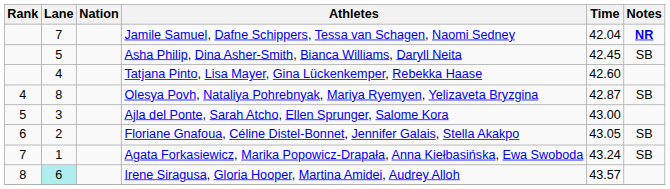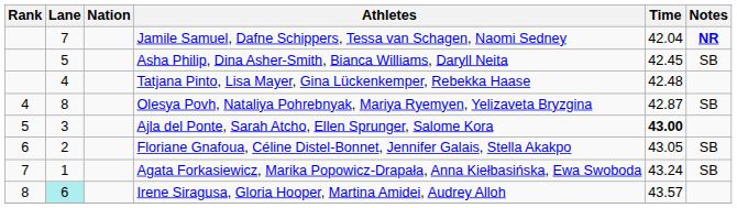 <table class="wikitable sortable" style="text-align:center">
 <tr>
 <th>Rank</th>
 <th>Lane</th>
 <th>Nation</th>
 <th>Athletes</th>
 <th>Time</th>
 <th>Notes</th>
 </tr>
 <tr>
 <td></td>
 <td>7</td>
 <td align=left></td>
 <td align=left><a href='#'>Jamile Samuel</a>, <a href='#'>Dafne Schippers</a>, <a href='#'>Tessa van Schagen</a>, <a href='#'>Naomi Sedney</a></td>
 <td>42.04</td>
 <td><strong><a href='#'>NR</a></strong></td>
 </tr>
 <tr>
 <td></td>
 <td>5</td>
 <td align=left></td>
 <td align=left><a href='#'>Asha Philip</a>, <a href='#'>Dina Asher-Smith</a>, <a href='#'>Bianca Williams</a>, <a href='#'>Daryll Neita</a></td>
 <td>42.45</td>
 <td>SB</td>
 </tr>
 <tr>
 <td></td>
 <td>4</td>
 <td align=left></td>
 <td align=left><a href='#'>Tatjana Pinto</a>, <a href='#'>Lisa Mayer</a>, <a href='#'>Gina Lückenkemper</a>, <a href='#'>Rebekka Haase</a></td>
-<td>42.60</td>
+<td>42.48</td>
 <td></td>
 </tr>
 <tr>
 <td>4</td>
 <td>8</td>
 <td align=left></td>
 <td align=left><a href='#'>Olesya Povh</a>, <a href='#'>Nataliya Pohrebnyak</a>, <a href='#'>Mariya Ryemyen</a>, <a href='#'>Yelizaveta Bryzgina</a></td>
 <td>42.87</td>
 <td>SB</td>
 </tr>
 <tr>
 <td>5</td>
 <td>3</td>
 <td align=left></td>
 <td align=left><a href='#'>Ajla del Ponte</a>, <a href='#'>Sarah Atcho</a>, <a href='#'>Ellen Sprunger</a>, <a href='#'>Salome Kora</a></td>
-<td>43.00</td>
+<td><strong>43.00</strong></td>
 <td></td>
 </tr>
 <tr>
 <td>6</td>
 <td>2</td>
 <td align=left></td>
 <td align=left><a href='#'>Floriane Gnafoua</a>, <a href='#'>Céline Distel-Bonnet</a>, <a href='#'>Jennifer Galais</a>, <a href='#'>Stella Akakpo</a></td>
 <td>43.05</td>
 <td>SB</td>
 </tr>
 <tr>
 <td>7</td>
 <td>1</td>
 <td align=left></td>
 <td align=left><a href='#'>Agata Forkasiewicz</a>, <a href='#'>Marika Popowicz-Drapała</a>, <a href='#'>Anna Kiełbasińska</a>, <a href='#'>Ewa Swoboda</a></td>
 <td>43.24</td>
 <td>SB</td>
 </tr>
 <tr>
 <td>8</td>
 <td style="background: paleturquoise;">6</td>
 <td align=left></td>
 <td align=left><a href='#'>Irene Siragusa</a>, <a href='#'>Gloria Hooper</a>, <a href='#'>Martina Amidei</a>, <a href='#'>Audrey Alloh</a></td>
 <td>43.57</td>
 <td></td>
 </tr>
 <tr>
 </tr>
 </table>
